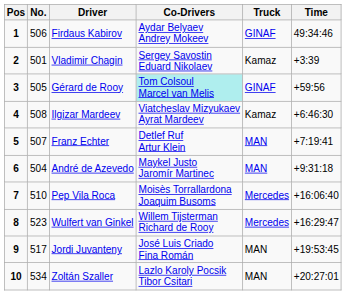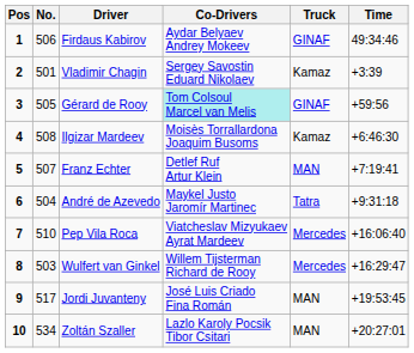 <table class="wikitable" style="font-size:85%">
 <tr>
 <th>Pos</th>
 <th>No.</th>
 <th>Driver</th>
 <th>Co-Drivers</th>
 <th>Truck</th>
 <th>Time</th>
 </tr>
 <tr>
 <td align=center><strong>1</strong></td>
 <td>506</td>
 <td> <a href='#'>Firdaus Kabirov</a></td>
 <td> <a href='#'>Aydar Belyaev</a> <br>  <a href='#'>Andrey Mokeev</a></td>
 <td><a href='#'>GINAF</a></td>
 <td>49:34:46</td>
 </tr>
 <tr>
 <td align=center><strong>2</strong></td>
 <td>501</td>
 <td> <a href='#'>Vladimir Chagin</a></td>
 <td> <a href='#'>Sergey Savostin</a><br>  <a href='#'>Eduard Nikolaev</a></td>
 <td>Kamaz</td>
 <td>+3:39</td>
 </tr>
 <tr>
 <td align=center><strong>3</strong></td>
 <td>505</td>
 <td> <a href='#'>Gérard de Rooy</a></td>
 <td style="background: paleturquoise;"> <a href='#'>Tom Colsoul</a> <br>  <a href='#'>Marcel van Melis</a></td>
 <td><a href='#'>GINAF</a></td>
 <td>+59:56</td>
 </tr>
 <tr>
 <td align=center><strong>4</strong></td>
 <td>508</td>
 <td> <a href='#'>Ilgizar Mardeev</a></td>
-<td> <a href='#'>Viatcheslav Mizyukaev</a> <br>  <a href='#'>Ayrat Mardeev</a></td>
+<td> <a href='#'>Moisès Torrallardona</a> <br>  <a href='#'>Joaquim Busoms</a></td>
 <td>Kamaz</td>
 <td>+6:46:30</td>
 </tr>
 <tr>
 <td align=center><strong>5</strong></td>
 <td>507</td>
 <td> <a href='#'>Franz Echter</a></td>
 <td> <a href='#'>Detlef Ruf</a> <br>  <a href='#'>Artur Klein</a></td>
 <td><a href='#'>MAN</a></td>
 <td>+7:19:41</td>
 </tr>
 <tr>
 <td align=center><strong>6</strong></td>
 <td>504</td>
 <td> <a href='#'>André de Azevedo</a></td>
 <td> <a href='#'>Maykel Justo</a> <br>  <a href='#'>Jaromír Martinec</a></td>
-<td><a href='#'>MAN</a></td>
+<td><a href='#'>Tatra</a></td>
 <td>+9:31:18</td>
 </tr>
 <tr>
 <td align=center><strong>7</strong></td>
 <td>510</td>
 <td> <a href='#'>Pep Vila Roca</a></td>
-<td> <a href='#'>Moisès Torrallardona</a> <br>  <a href='#'>Joaquim Busoms</a></td>
+<td> <a href='#'>Viatcheslav Mizyukaev</a> <br>  <a href='#'>Ayrat Mardeev</a></td>
 <td><a href='#'>Mercedes</a></td>
 <td>+16:06:40</td>
 </tr>
 <tr>
 <td align=center><strong>8</strong></td>
-<td>523</td>
+<td>503</td>
 <td> <a href='#'>Wulfert van Ginkel</a></td>
 <td> <a href='#'>Willem Tijsterman</a> <br>  <a href='#'>Richard de Rooy</a></td>
 <td><a href='#'>Mercedes</a></td>
 <td>+16:29:47</td>
 </tr>
 <tr>
 <td align=center><strong>9</strong></td>
 <td>517</td>
 <td> <a href='#'>Jordi Juvanteny</a></td>
 <td> <a href='#'>José Luis Criado</a> <br>  <a href='#'>Fina Román</a></td>
 <td>MAN</td>
 <td>+19:53:45</td>
 </tr>
 <tr>
 <td align=center><strong>10</strong></td>
 <td>534</td>
 <td> <a href='#'>Zoltán Szaller</a></td>
 <td> <a href='#'>Lazlo Karoly Pocsik</a> <br>  <a href='#'>Tibor Csitari</a></td>
 <td>MAN</td>
 <td>+20:27:01</td>
 </tr>
 </table>
